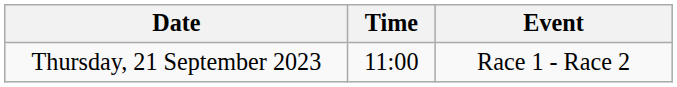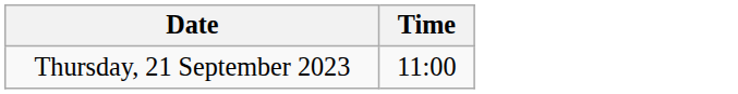 <table class = "wikitable" style="text-align:center;">
 <tr>
 <th width=220>Date</th>
 <th width=50>Time</th>
-<th width=150>Event</th>
 </tr>
 <tr>
 <td>Thursday, 21 September 2023</td>
 <td>11:00</td>
-<td>Race 1 - Race 2</td>
 </tr>
 </table>
